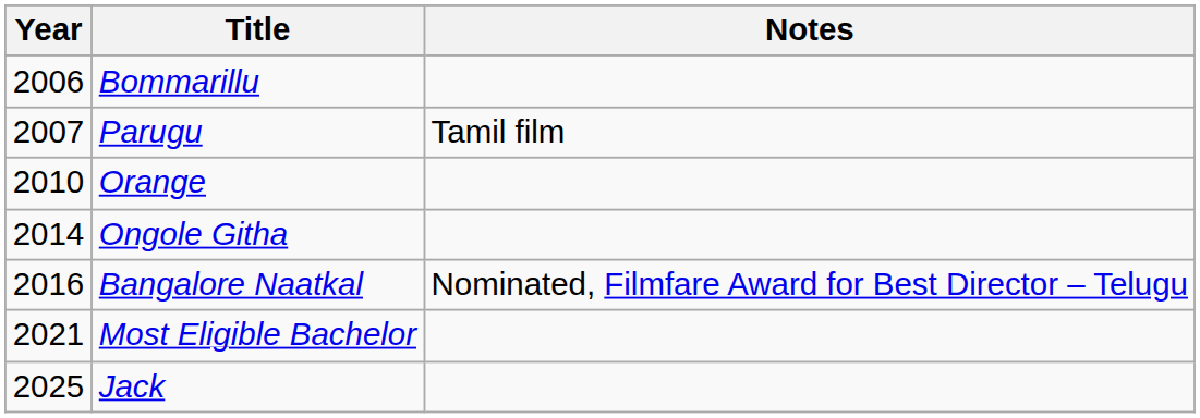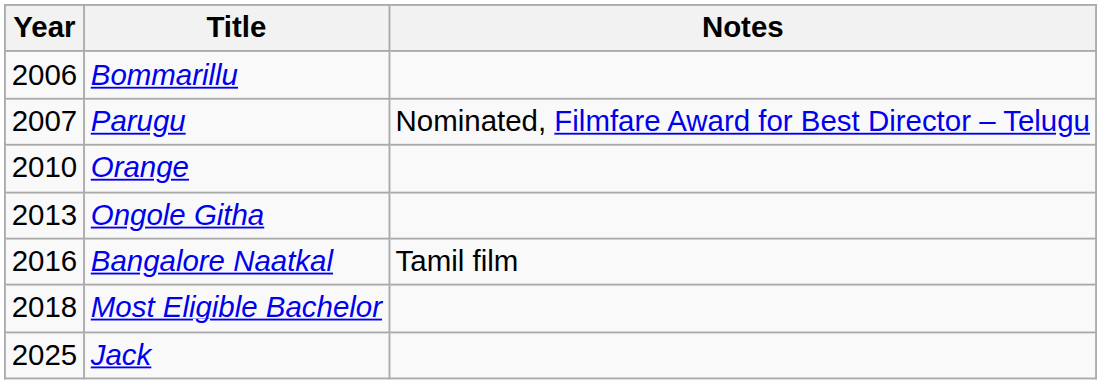 <table class="wikitable sortable">
 <tr>
 <th>Year</th>
 <th>Title</th>
 <th scope="col" class="unsortable">Notes</th>
 </tr>
 <tr>
 <td>2006</td>
 <td><em><a href='#'>Bommarillu</a></em></td>
 <td></td>
 </tr>
 <tr>
 <td>2007</td>
 <td><em><a href='#'>Parugu</a></em></td>
-<td>Tamil film</td>
+<td>Nominated, <a href='#'>Filmfare Award for Best Director – Telugu</a></td>
 </tr>
 <tr>
 <td>2010</td>
 <td><em><a href='#'>Orange</a></em></td>
 <td></td>
 </tr>
 <tr>
-<td>2014</td>
+<td>2013</td>
 <td><em><a href='#'>Ongole Githa</a></em></td>
 <td></td>
 </tr>
 <tr>
 <td>2016</td>
 <td><em><a href='#'>Bangalore Naatkal</a></em></td>
-<td>Nominated, <a href='#'>Filmfare Award for Best Director – Telugu</a></td>
+<td>Tamil film</td>
 </tr>
 <tr>
-<td>2021</td>
+<td>2018</td>
 <td><em><a href='#'>Most Eligible Bachelor</a></em></td>
 <td></td>
 </tr>
 <tr>
 <td>2025</td>
 <td><em><a href='#'>Jack</a></em></td>
 <td></td>
 </tr>
 </table>
